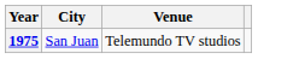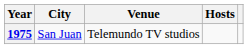 <table class="wikitable plainrowheaders">
 <tr>
 <th>Year</th>
 <th>City</th>
 <th>Venue</th>
+<th>Hosts</th>
 <th></th>
 </tr>
 <tr>
 <th scope="row"><a href='#'>1975</a></th>
 <td><a href='#'>San Juan</a></td>
 <td>Telemundo TV studios</td>
 <td></td>
+<td></td>
 </tr>
 </table>
